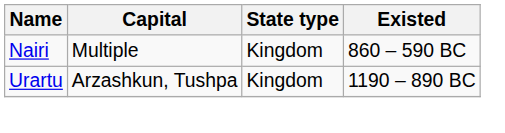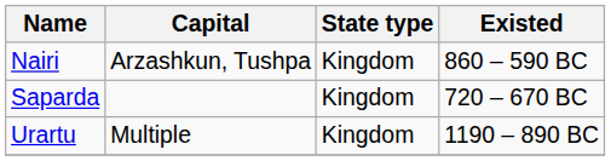 <table class="wikitable sortable" border="1">
 <tr>
 <th>Name</th>
 <th>Capital</th>
 <th>State type</th>
 <th>Existed</th>
 </tr>
 <tr>
 <td><a href='#'>Nairi</a></td>
-<td>Multiple</td>
+<td>Arzashkun, Tushpa</td>
 <td>Kingdom</td>
 <td>860 – 590 BC</td>
 </tr>
 <tr>
+<td><a href='#'>Saparda</a></td>
+<td></td>
+<td>Kingdom</td>
+<td>720 – 670 BC</td>
+</tr>
+<tr>
 <td><a href='#'>Urartu</a></td>
-<td>Arzashkun, Tushpa</td>
+<td>Multiple</td>
 <td>Kingdom</td>
 <td>1190 – 890 BC</td>
 </tr>
 <tr>
 </tr>
 </table>
